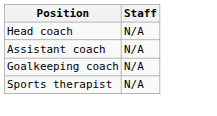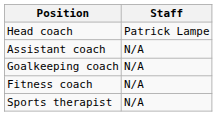 <table class=wikitable>
 <tr>
 <th>Position</th>
 <th>Staff</th>
 </tr>
 <tr>
 <td>Head coach</td>
-<td> N/A</td>
+<td> Patrick Lampe</td>
 </tr>
 <tr>
 <td>Assistant coach</td>
 <td> N/A</td>
 </tr>
 <tr>
 <td>Goalkeeping coach</td>
 <td> N/A</td>
 </tr>
 <tr>
+<td>Fitness coach</td>
+<td> N/A</td>
+</tr>
+<tr>
 <td>Sports therapist</td>
 <td> N/A</td>
 </tr>
 </table>
